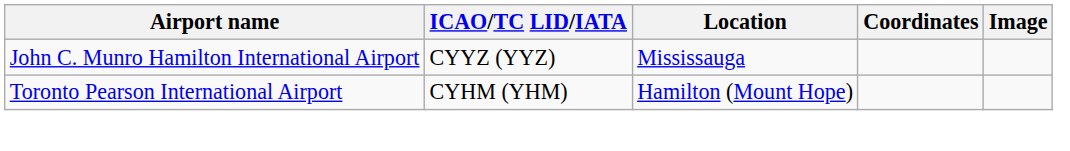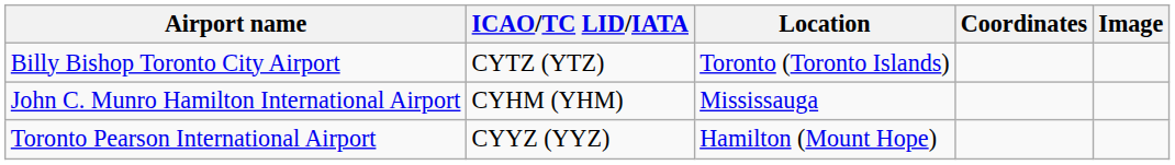 <table class="wikitable sortable" style="width:auto;">
 <tr>
 <th width="*">Airport name</th>
 <th width="*"><a href='#'>ICAO</a>/<a href='#'>TC</a> <a href='#'>LID</a>/<a href='#'>IATA</a></th>
 <th width="*">Location</th>
 <th width="*">Coordinates</th>
 <th width="*">Image</th>
 </tr>
 <tr>
+<td><a href='#'>Billy Bishop Toronto City Airport</a></td>
+<td>CYTZ (YTZ)</td>
+<td><a href='#'>Toronto</a> (<a href='#'>Toronto Islands</a>)</td>
+<td></td>
+<td></td>
+</tr>
+<tr>
 <td><a href='#'>John C. Munro Hamilton International Airport</a></td>
-<td>CYYZ (YYZ)</td>
+<td>CYHM (YHM)</td>
 <td><a href='#'>Mississauga</a></td>
 <td></td>
 <td></td>
 </tr>
 <tr>
 <td><a href='#'>Toronto Pearson International Airport</a></td>
-<td>CYHM (YHM)</td>
+<td>CYYZ (YYZ)</td>
 <td><a href='#'>Hamilton</a> (<a href='#'>Mount Hope</a>)</td>
 <td></td>
 <td></td>
 </tr>
 </table>
